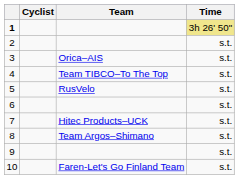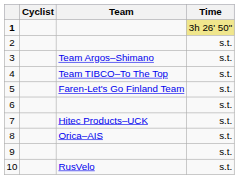 <table class="wikitable">
 <tr style="background:#ccccff;">
 <th></th>
 <th>Cyclist</th>
 <th>Team</th>
 <th>Time</th>
 </tr>
 <tr>
 <td align=center><strong>1</strong></td>
 <td></td>
 <td></td>
 <td align=right style="background: khaki;">3h 26' 50"</td>
 </tr>
 <tr>
 <td align=center>2</td>
 <td></td>
 <td></td>
 <td align=right>s.t.</td>
 </tr>
 <tr>
 <td align=center>3</td>
 <td></td>
-<td><a href='#'>Orica–AIS</a></td>
+<td><a href='#'>Team Argos–Shimano</a></td>
 <td align=right>s.t.</td>
 </tr>
 <tr>
 <td align=center>4</td>
 <td></td>
 <td><a href='#'>Team TIBCO–To The Top</a></td>
 <td align=right>s.t.</td>
 </tr>
 <tr>
 <td align=center>5</td>
 <td></td>
-<td><a href='#'>RusVelo</a></td>
+<td><a href='#'>Faren-Let's Go Finland Team</a></td>
 <td align=right>s.t.</td>
 </tr>
 <tr>
 <td align=center>6</td>
 <td></td>
 <td></td>
 <td align=right>s.t.</td>
 </tr>
 <tr>
 <td align=center>7</td>
 <td></td>
 <td><a href='#'>Hitec Products–UCK</a></td>
 <td align=right>s.t.</td>
 </tr>
 <tr>
 <td align=center>8</td>
 <td></td>
-<td><a href='#'>Team Argos–Shimano</a></td>
+<td><a href='#'>Orica–AIS</a></td>
 <td align=right>s.t.</td>
 </tr>
 <tr>
 <td align=center>9</td>
 <td></td>
 <td></td>
 <td align=right>s.t.</td>
 </tr>
 <tr>
 <td align=center>10</td>
 <td></td>
-<td><a href='#'>Faren-Let's Go Finland Team</a></td>
+<td><a href='#'>RusVelo</a></td>
 <td align=right>s.t.</td>
 </tr>
 </table>
